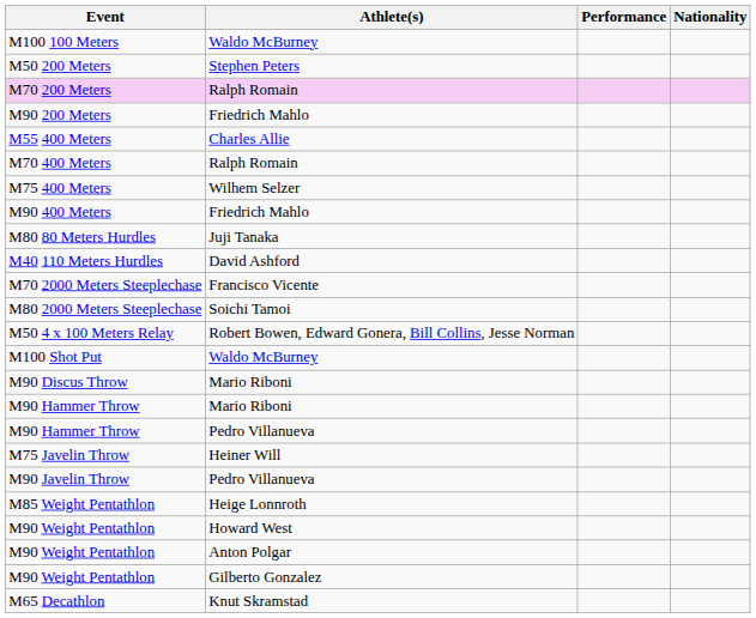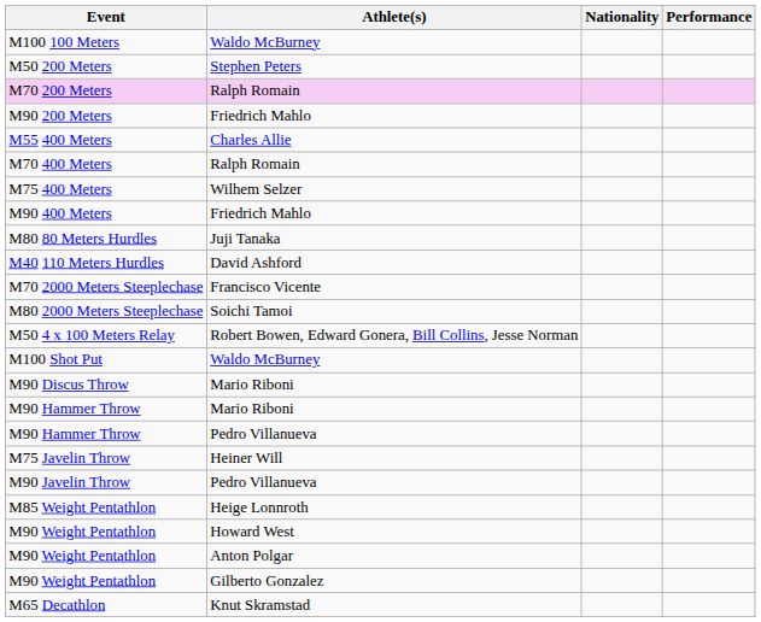 <table class="wikitable">
 <tr>
 <th>Event</th>
 <th>Athlete(s)</th>
+<th>Nationality</th>
 <th>Performance</th>
-<th>Nationality</th>
 </tr>
 <tr>
 <td>M100 <a href='#'>100 Meters</a></td>
 <td><a href='#'>Waldo McBurney</a></td>
 <td></td>
 <td></td>
 </tr>
 <tr>
 <td>M50 <a href='#'>200 Meters</a></td>
 <td><a href='#'>Stephen Peters</a></td>
 <td></td>
 <td></td>
 </tr>
 <tr bgcolor=#f6CEF5>
 <td>M70 <a href='#'>200 Meters</a></td>
 <td>Ralph Romain</td>
 <td></td>
 <td></td>
 </tr>
 <tr>
 <td>M90 <a href='#'>200 Meters</a></td>
 <td>Friedrich Mahlo</td>
 <td></td>
 <td></td>
 </tr>
 <tr>
 <td><a href='#'>M55</a> <a href='#'>400 Meters</a></td>
 <td><a href='#'>Charles Allie</a></td>
 <td></td>
 <td></td>
 </tr>
 <tr>
 <td>M70 <a href='#'>400 Meters</a></td>
 <td>Ralph Romain</td>
 <td></td>
 <td></td>
 </tr>
 <tr>
 <td>M75 <a href='#'>400 Meters</a></td>
 <td>Wilhem Selzer</td>
 <td></td>
 <td></td>
 </tr>
 <tr>
 <td>M90 <a href='#'>400 Meters</a></td>
 <td>Friedrich Mahlo</td>
 <td></td>
 <td></td>
 </tr>
 <tr>
 <td>M80 <a href='#'>80 Meters Hurdles</a></td>
 <td>Juji Tanaka</td>
 <td></td>
 <td></td>
 </tr>
 <tr>
 <td><a href='#'>M40</a> <a href='#'>110 Meters Hurdles</a></td>
 <td>David Ashford</td>
 <td></td>
 <td></td>
 </tr>
 <tr>
 <td>M70 <a href='#'>2000 Meters Steeplechase</a></td>
 <td>Francisco Vicente</td>
 <td></td>
 <td></td>
 </tr>
 <tr>
 <td>M80 <a href='#'>2000 Meters Steeplechase</a></td>
 <td>Soichi Tamoi</td>
 <td></td>
 <td></td>
 </tr>
 <tr>
 <td>M50 <a href='#'>4 x 100 Meters Relay</a></td>
 <td>Robert Bowen, Edward Gonera, <a href='#'>Bill Collins</a>, Jesse Norman</td>
 <td></td>
 <td></td>
 </tr>
 <tr>
 <td>M100 <a href='#'>Shot Put</a></td>
 <td><a href='#'>Waldo McBurney</a></td>
 <td></td>
 <td></td>
 </tr>
 <tr>
 <td>M90 <a href='#'>Discus Throw</a></td>
 <td>Mario Riboni</td>
 <td></td>
 <td></td>
 </tr>
 <tr>
 <td>M90 <a href='#'>Hammer Throw</a></td>
 <td>Mario Riboni</td>
 <td></td>
 <td></td>
 </tr>
 <tr>
 <td>M90 <a href='#'>Hammer Throw</a></td>
 <td>Pedro Villanueva</td>
 <td></td>
 <td></td>
 </tr>
 <tr>
 <td>M75 <a href='#'>Javelin Throw</a></td>
 <td>Heiner Will</td>
 <td></td>
 <td></td>
 </tr>
 <tr>
 <td>M90 <a href='#'>Javelin Throw</a></td>
 <td>Pedro Villanueva</td>
 <td></td>
 <td></td>
 </tr>
 <tr>
 <td>M85 <a href='#'>Weight Pentathlon</a></td>
 <td>Heige Lonnroth</td>
 <td></td>
 <td></td>
 </tr>
 <tr>
 <td>M90 <a href='#'>Weight Pentathlon</a></td>
 <td>Howard West</td>
 <td></td>
 <td></td>
 </tr>
 <tr>
 <td>M90 <a href='#'>Weight Pentathlon</a></td>
 <td>Anton Polgar</td>
 <td></td>
 <td></td>
 </tr>
 <tr>
 <td>M90 <a href='#'>Weight Pentathlon</a></td>
 <td>Gilberto Gonzalez</td>
 <td></td>
 <td></td>
 </tr>
 <tr>
 <td>M65 <a href='#'>Decathlon</a></td>
 <td>Knut Skramstad</td>
 <td></td>
 <td></td>
 </tr>
 </table>
